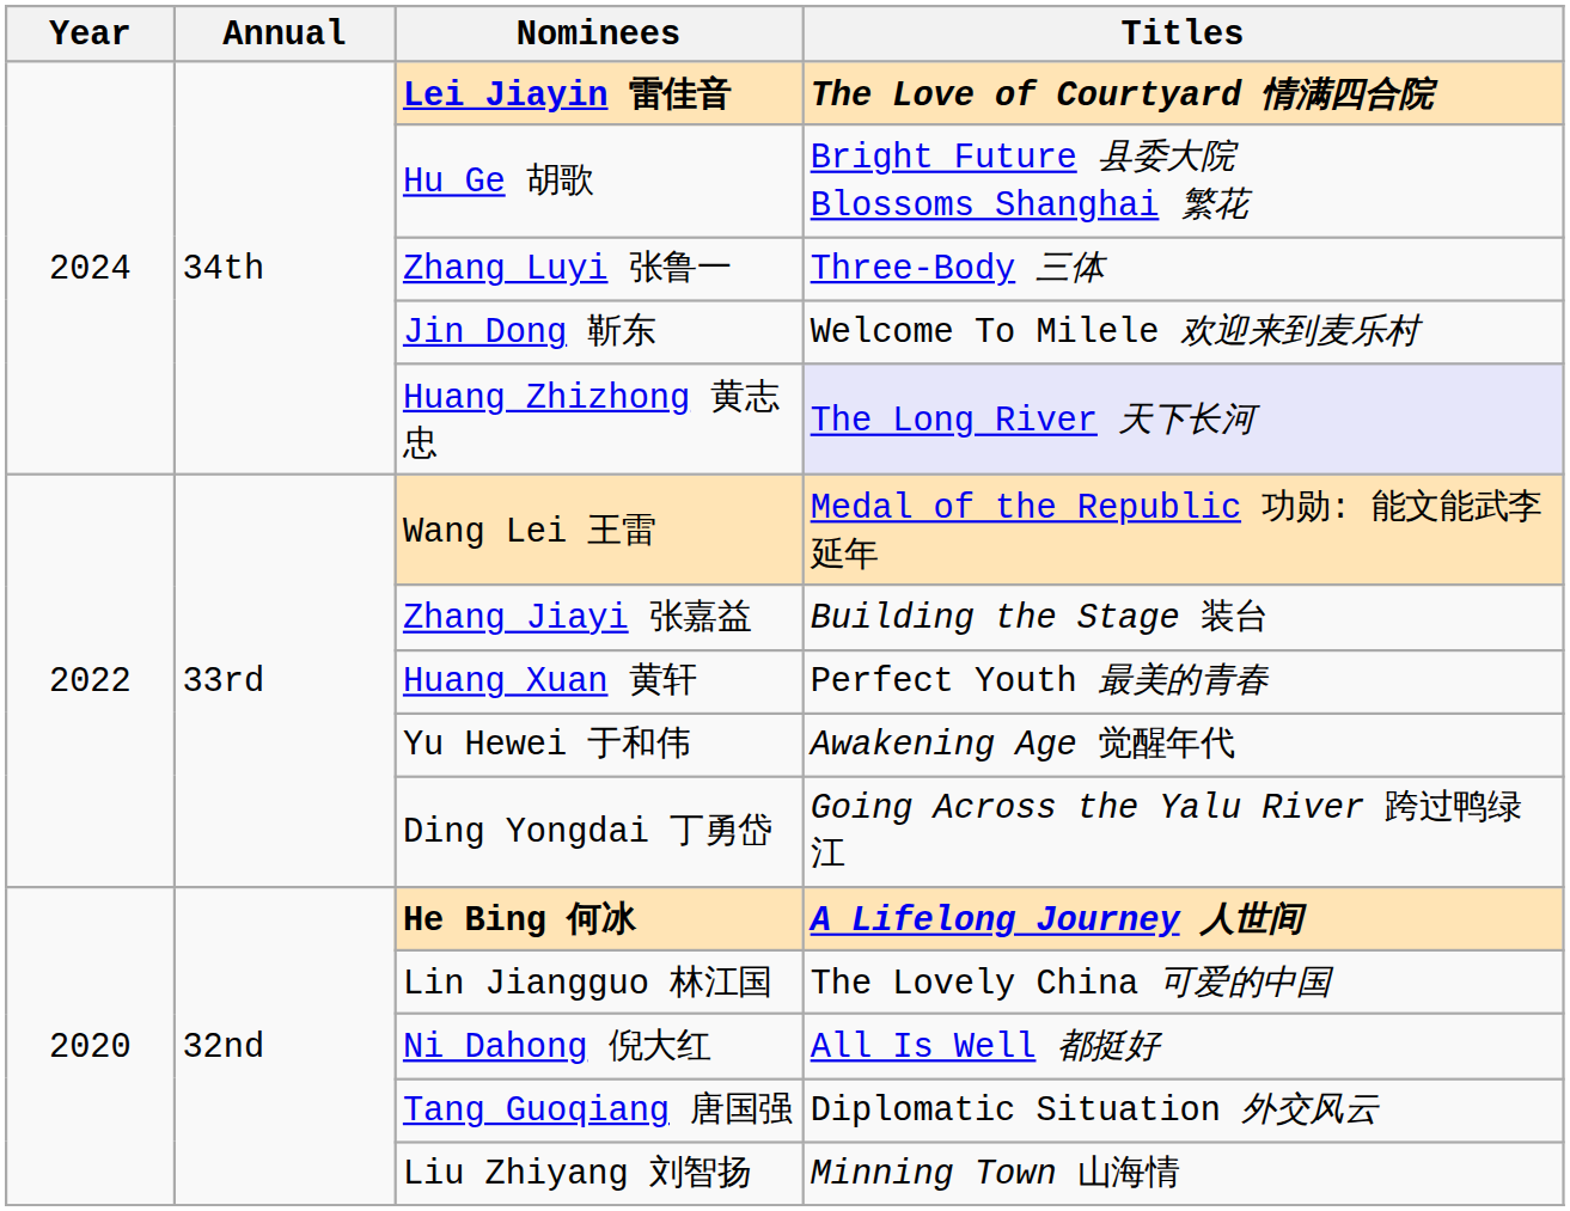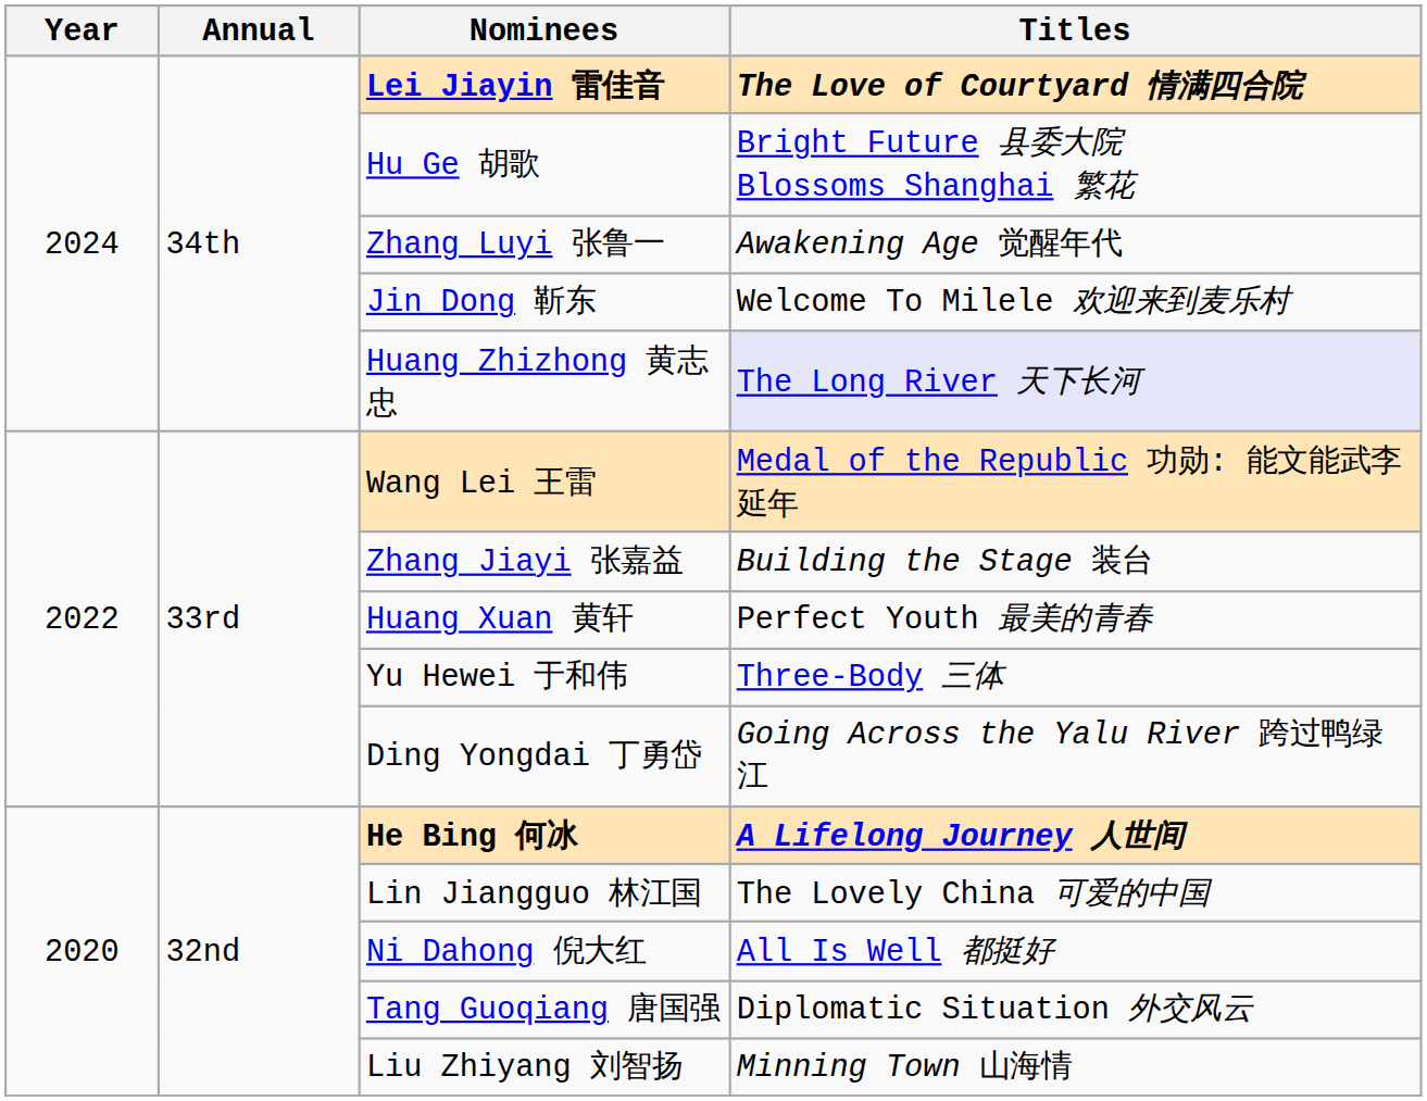 <table class="wikitable" width="95%" align="center">
 <tr>
 <th width="6%">Year</th>
 <th width="7%">Annual</th>
 <th width="15%">Nominees</th>
 <th width="28%">Titles</th>
 </tr>
 <tr>
 <td rowspan="5" style="text-align:center;">2024</td>
 <td rowspan="5">34th </td>
 <td style="background:#FFE4B5;"><strong><a href='#'>Lei Jiayin</a> 雷佳音</strong></td>
 <td style="background:#FFE4B5;"><strong><em>The Love of Courtyard<em> 情满四合院<strong></td>
 </tr>
 <tr>
 <td><a href='#'>Hu Ge</a> 胡歌</td>
 <td></em><a href='#'>Bright Future</a><em>  县委大院 <br></em><a href='#'>Blossoms Shanghai</a><em> 繁花</td>
 </tr>
 <tr>
 <td><a href='#'>Zhang Luyi</a>  张鲁一</td>
-<td></em><a href='#'>Three-Body</a><em> 三体</td>
+<td><em>Awakening Age	</em> 觉醒年代</td>
 </tr>
 <tr>
 <td><a href='#'>Jin Dong</a> 靳东</td>
 <td></em>Welcome To Milele<em> 欢迎来到麦乐村</td>
 </tr>
 <tr>
 <td><a href='#'>Huang Zhizhong</a> 黄志忠</td>
 <td style="background: lavender;"></em><a href='#'>The Long River</a><em>  天下长河</td>
 </tr>
 <tr>
 <td rowspan="5" style="text-align:center;">2022</td>
 <td rowspan="5">33rd </td>
 <td style="background:#FFE4B5;"></strong>Wang Lei 王雷<strong></td>
 <td style="background:#FFE4B5;"></em></strong><a href='#'>Medal of the Republic</a></em> 功勋: 能文能武李延年</strong></td>
 </tr>
 <tr>
 <td><a href='#'>Zhang Jiayi</a> 张嘉益</td>
 <td><em>Building the Stage</em>  装台</td>
 </tr>
 <tr>
 <td><a href='#'>Huang Xuan</a>  黄轩</td>
 <td></em>Perfect Youth<em> 最美的青春</td>
 </tr>
 <tr>
 <td>Yu Hewei 于和伟</td>
-<td><em>Awakening Age	</em> 觉醒年代</td>
+<td></em><a href='#'>Three-Body</a><em> 三体</td>
 </tr>
 <tr>
 <td>Ding Yongdai 丁勇岱</td>
 <td><em>Going Across the Yalu River</em>  跨过鸭绿江</td>
 </tr>
 <tr>
 <td rowspan="5" style="text-align:center;">2020</td>
 <td rowspan="5">32nd</td>
 <td style="background:#FFE4B5;"><strong>He Bing 何冰</strong></td>
 <td style="background:#FFE4B5;"><strong><em><a href='#'>A Lifelong Journey</a><em> 人世间<strong></td>
 </tr>
 <tr>
 <td>Lin Jiangguo 林江国</td>
 <td></em>The Lovely China<em> 可爱的中国</td>
 </tr>
 <tr>
 <td><a href='#'>Ni Dahong</a>  倪大红</td>
 <td></em><a href='#'>All Is Well</a><em> 都挺好</td>
 </tr>
 <tr>
 <td><a href='#'>Tang Guoqiang</a> 唐国强</td>
 <td></em>Diplomatic Situation<em> 外交风云</td>
 </tr>
 <tr>
 <td>Liu Zhiyang 刘智扬</td>
 <td><em>Minning Town</em> 	山海情</td>
 </tr>
 <tr>
 </tr>
 </table>
